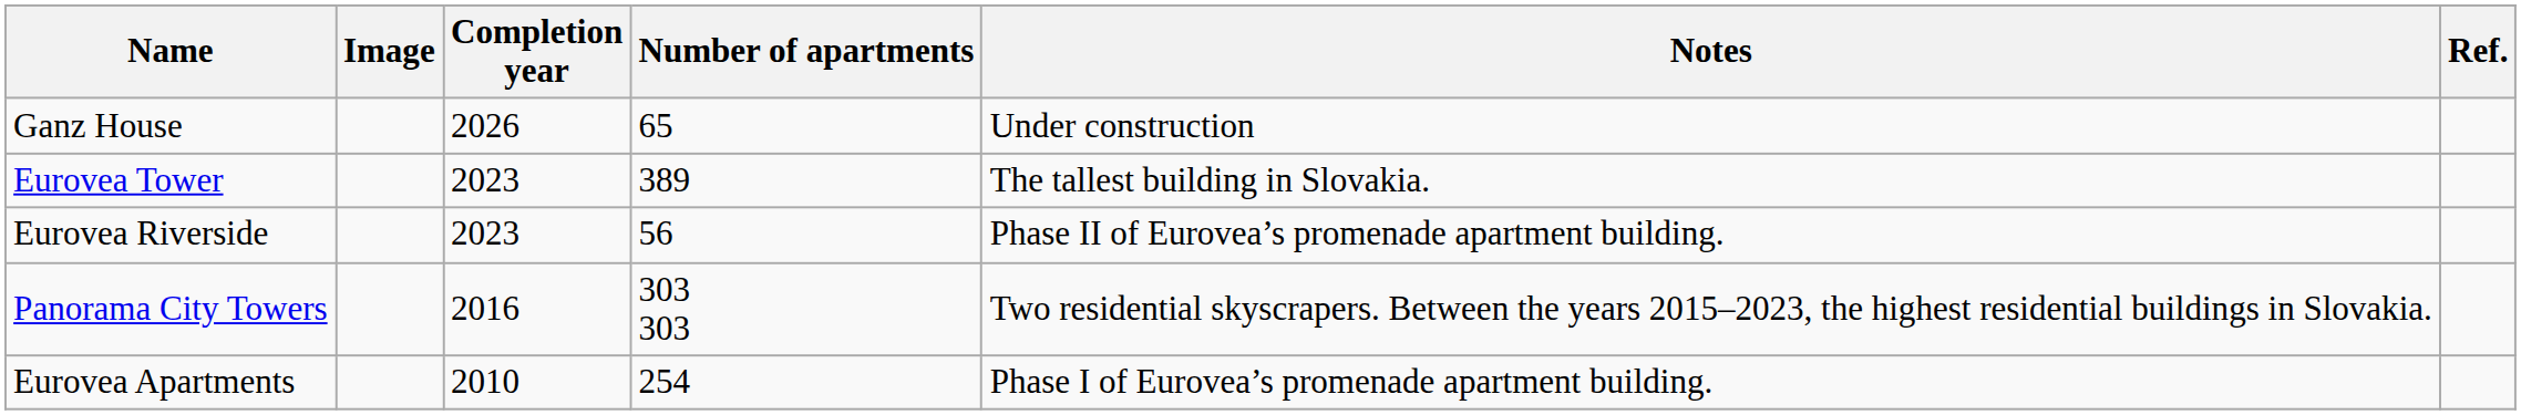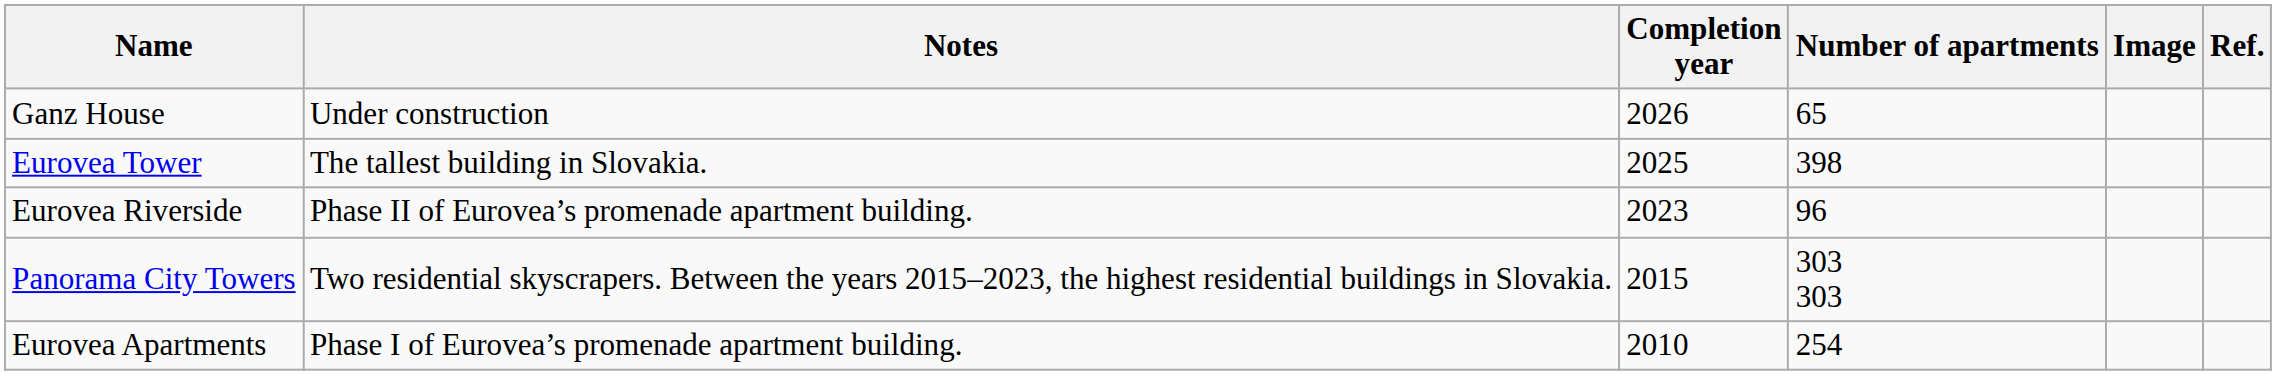 <table class="wikitable sortable static-row-numbers">
 <tr>
 <th>Name</th>
-<th>Image</th>
+<th>Notes</th>
 <th>Completion<br>year</th>
 <th>Number of apartments</th>
-<th>Notes</th>
+<th>Image</th>
 <th>Ref.</th>
 </tr>
 <tr>
 <td>Ganz House</td>
-<td></td>
+<td>Under construction</td>
 <td>2026</td>
 <td>65</td>
-<td>Under construction</td>
+<td></td>
 <td></td>
 </tr>
 <tr>
 <td><a href='#'>Eurovea Tower</a></td>
+<td>The tallest building in Slovakia.</td>
+<td>2025</td>
+<td>398</td>
 <td></td>
-<td>2023</td>
-<td>389</td>
-<td>The tallest building in Slovakia.</td>
 <td></td>
 </tr>
 <tr>
 <td>Eurovea Riverside</td>
+<td>Phase II of Eurovea’s promenade apartment building.</td>
+<td>2023</td>
+<td>96</td>
 <td></td>
-<td>2023</td>
-<td>56</td>
-<td>Phase II of Eurovea’s promenade apartment building.</td>
 <td></td>
 </tr>
 <tr>
 <td><a href='#'>Panorama City Towers</a></td>
+<td>Two residential skyscrapers. Between the years 2015–2023, the highest residential buildings in Slovakia.</td>
+<td>2015</td>
+<td>303<br>303</td>
 <td></td>
-<td>2016</td>
-<td>303<br>303</td>
-<td>Two residential skyscrapers. Between the years 2015–2023, the highest residential buildings in Slovakia.</td>
 <td></td>
 </tr>
 <tr>
 <td>Eurovea Apartments</td>
-<td></td>
+<td>Phase I of Eurovea’s promenade apartment building.</td>
 <td>2010</td>
 <td>254</td>
-<td>Phase I of Eurovea’s promenade apartment building.</td>
+<td></td>
 <td></td>
 </tr>
 </table>
